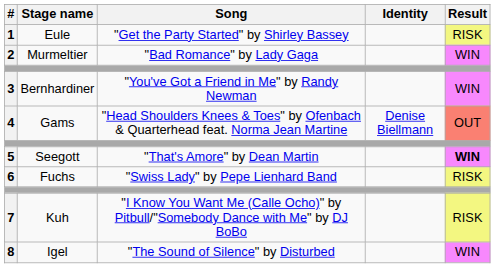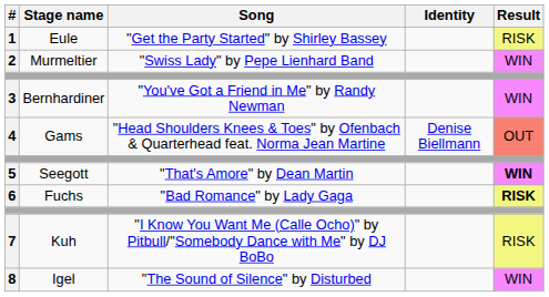 <table class="wikitable plainrowheaders" style="text-align: center">
 <tr>
 <th>#</th>
 <th>Stage name</th>
 <th>Song</th>
 <th>Identity</th>
 <th>Result</th>
 </tr>
 <tr>
 <th>1</th>
 <td>Eule</td>
 <td>"<a href='#'>Get the Party Started</a>" by <a href='#'>Shirley Bassey</a></td>
 <td></td>
 <td bgcolor="#F3F781">RISK</td>
 </tr>
 <tr>
 <th>2</th>
 <td>Murmeltier</td>
-<td>"<a href='#'>Bad Romance</a>" by <a href='#'>Lady Gaga</a></td>
+<td>"<a href='#'>Swiss Lady</a>" by <a href='#'>Pepe Lienhard Band</a></td>
 <td></td>
 <td bgcolor=#F888FD>WIN</td>
 </tr>
 <tr>
 <td colspan="5" style="background:darkgray"></td>
 </tr>
 <tr>
 <th>3</th>
 <td>Bernhardiner</td>
 <td>"<a href='#'>You've Got a Friend in Me</a>" by <a href='#'>Randy Newman</a></td>
 <td></td>
 <td bgcolor=#F888FD>WIN</td>
 </tr>
 <tr>
 <th>4</th>
 <td>Gams</td>
 <td>"<a href='#'>Head Shoulders Knees & Toes</a>" by <a href='#'>Ofenbach</a> & Quarterhead feat. <a href='#'>Norma Jean Martine</a></td>
 <td><a href='#'>Denise Biellmann</a></td>
 <td bgcolor=salmon>OUT</td>
 </tr>
 <tr>
 <td colspan="5" style="background:darkgray"></td>
 </tr>
 <tr>
 <th>5</th>
 <td>Seegott</td>
 <td>"<a href='#'>That's Amore</a>" by <a href='#'>Dean Martin</a></td>
 <td></td>
 <td bgcolor=#F888FD><strong>WIN</strong></td>
 </tr>
 <tr>
 <th>6</th>
 <td>Fuchs</td>
-<td>"<a href='#'>Swiss Lady</a>" by <a href='#'>Pepe Lienhard Band</a></td>
+<td>"<a href='#'>Bad Romance</a>" by <a href='#'>Lady Gaga</a></td>
 <td></td>
-<td bgcolor="#F3F781">RISK</td>
+<td bgcolor="#F3F781"><strong>RISK</strong></td>
 </tr>
 <tr>
 <td colspan="5" style="background:darkgray"></td>
 </tr>
 <tr>
 <th>7</th>
 <td>Kuh</td>
 <td>"<a href='#'>I Know You Want Me (Calle Ocho)</a>" by <a href='#'>Pitbull</a>/"<a href='#'>Somebody Dance with Me</a>" by <a href='#'>DJ BoBo</a></td>
 <td></td>
 <td bgcolor="#F3F781">RISK</td>
 </tr>
 <tr>
 <th>8</th>
 <td>Igel</td>
 <td>"<a href='#'>The Sound of Silence</a>" by <a href='#'>Disturbed</a></td>
 <td></td>
 <td bgcolor=#F888FD>WIN</td>
 </tr>
 </table>
